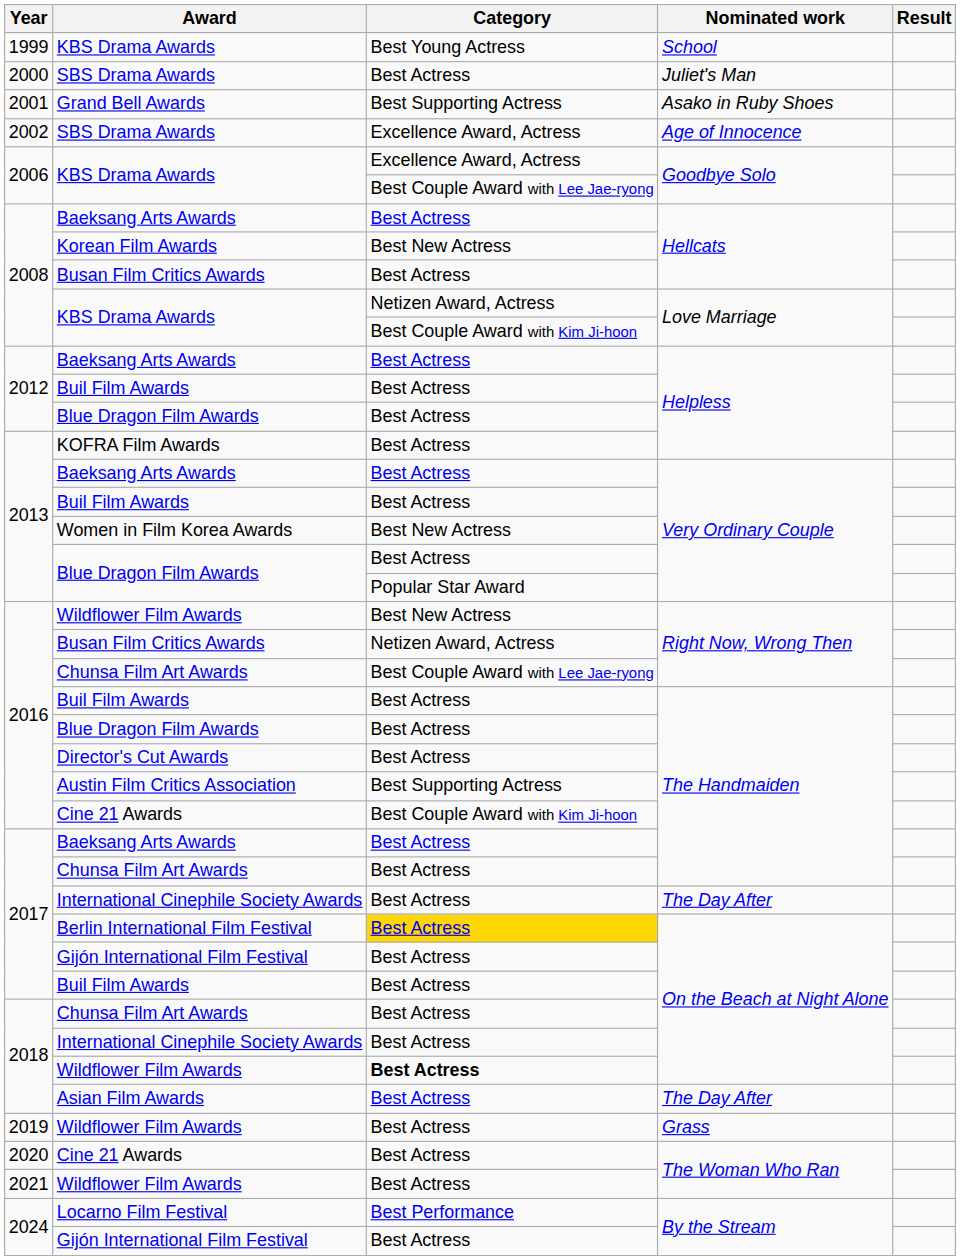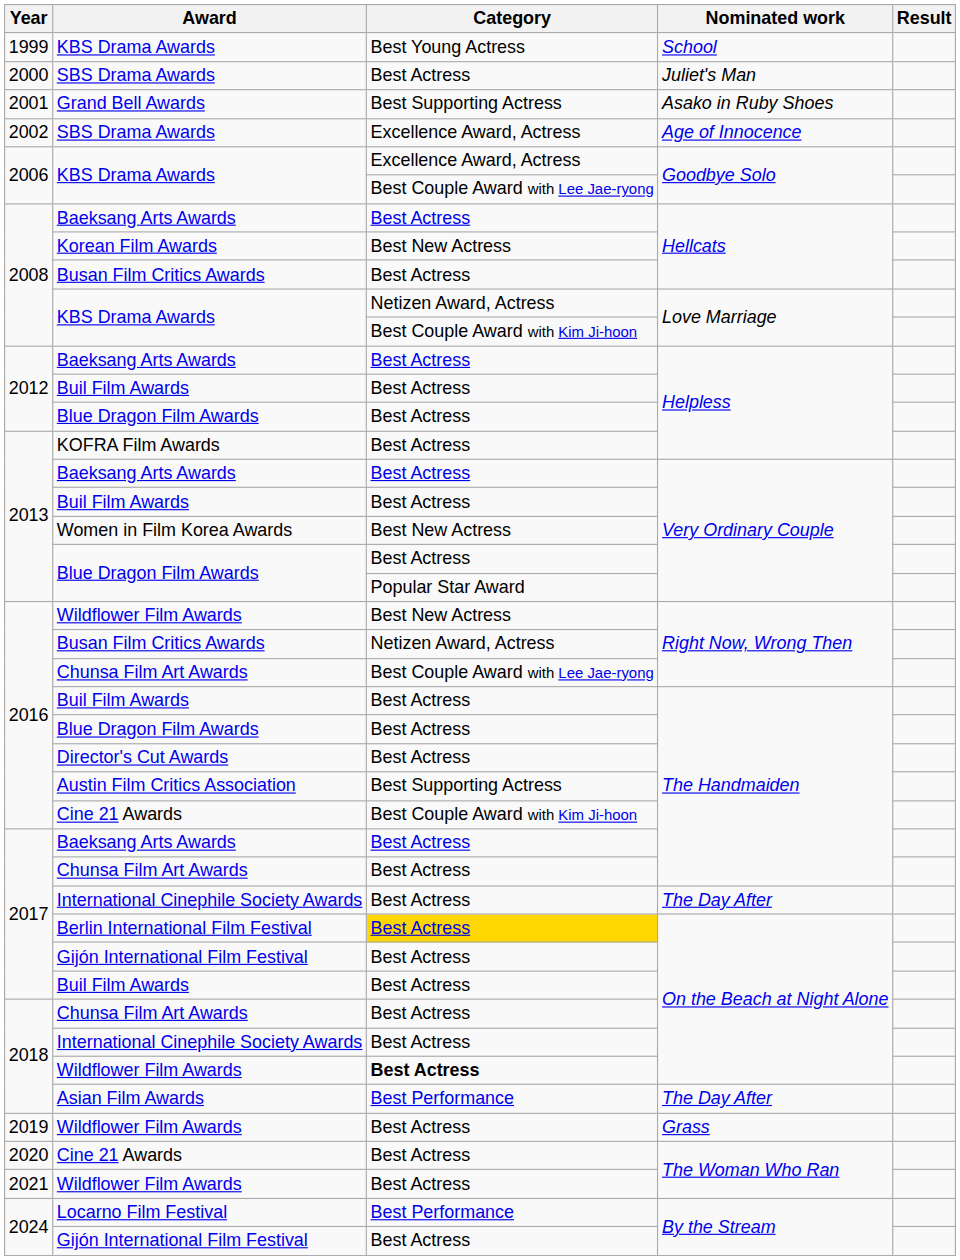 <table class="wikitable sortable">
 <tr>
 <th>Year</th>
 <th>Award</th>
 <th>Category</th>
 <th>Nominated work</th>
 <th>Result</th>
 </tr>
 <tr>
 <td>1999</td>
 <td><a href='#'>KBS Drama Awards</a></td>
 <td>Best Young Actress</td>
 <td><a href='#'><em>School</em></a></td>
 <td></td>
 </tr>
 <tr>
 <td>2000</td>
 <td rowspan="1"><a href='#'>SBS Drama Awards</a></td>
 <td>Best Actress</td>
 <td><em>Juliet's Man</em></td>
 <td></td>
 </tr>
 <tr>
 <td>2001</td>
 <td rowspan="1"><a href='#'>Grand Bell Awards</a></td>
 <td>Best Supporting Actress</td>
 <td><em>Asako in Ruby Shoes</em></td>
 <td></td>
 </tr>
 <tr>
 <td>2002</td>
 <td rowspan="1"><a href='#'>SBS Drama Awards</a></td>
 <td>Excellence Award, Actress</td>
 <td><em><a href='#'>Age of Innocence</a></em></td>
 <td></td>
 </tr>
 <tr>
 <td rowspan=2>2006</td>
 <td rowspan=2><a href='#'>KBS Drama Awards</a></td>
 <td>Excellence Award, Actress</td>
 <td rowspan=2><em><a href='#'>Goodbye Solo</a></em></td>
 <td></td>
 </tr>
 <tr>
 <td>Best Couple Award <small>with <a href='#'>Lee Jae-ryong</a></small></td>
 <td></td>
 </tr>
 <tr>
 <td rowspan=5>2008</td>
 <td><a href='#'>Baeksang Arts Awards</a></td>
 <td><a href='#'>Best Actress</a></td>
 <td rowspan=3><em><a href='#'>Hellcats</a></em></td>
 <td></td>
 </tr>
 <tr>
 <td><a href='#'>Korean Film Awards</a></td>
 <td>Best New Actress</td>
 <td></td>
 </tr>
 <tr>
 <td><a href='#'>Busan Film Critics Awards</a></td>
 <td>Best Actress</td>
 <td></td>
 </tr>
 <tr>
 <td rowspan=2><a href='#'>KBS Drama Awards</a></td>
 <td>Netizen Award, Actress</td>
 <td rowspan=2><em>Love Marriage</em></td>
 <td></td>
 </tr>
 <tr>
 <td>Best Couple Award <small>with <a href='#'>Kim Ji-hoon</a></small></td>
 <td></td>
 </tr>
 <tr>
 <td rowspan="3">2012</td>
 <td><a href='#'>Baeksang Arts Awards</a></td>
 <td><a href='#'>Best Actress</a></td>
 <td rowspan="4"><a href='#'><em>Helpless</em></a></td>
 <td></td>
 </tr>
 <tr>
 <td><a href='#'>Buil Film Awards</a></td>
 <td>Best Actress</td>
 <td></td>
 </tr>
 <tr>
 <td><a href='#'>Blue Dragon Film Awards</a></td>
 <td>Best Actress</td>
 <td></td>
 </tr>
 <tr>
 <td rowspan="6">2013</td>
 <td>KOFRA Film Awards</td>
 <td>Best Actress</td>
 <td></td>
 </tr>
 <tr>
 <td><a href='#'>Baeksang Arts Awards</a></td>
 <td><a href='#'>Best Actress</a></td>
 <td rowspan="5"><em><a href='#'>Very Ordinary Couple</a></em></td>
 <td></td>
 </tr>
 <tr>
 <td><a href='#'>Buil Film Awards</a></td>
 <td>Best Actress</td>
 <td></td>
 </tr>
 <tr>
 <td>Women in Film Korea Awards</td>
 <td>Best New Actress</td>
 <td></td>
 </tr>
 <tr>
 <td rowspan="2"><a href='#'>Blue Dragon Film Awards</a></td>
 <td>Best Actress</td>
 <td></td>
 </tr>
 <tr>
 <td>Popular Star Award</td>
 <td></td>
 </tr>
 <tr>
 <td rowspan="8">2016</td>
 <td><a href='#'>Wildflower Film Awards</a></td>
 <td>Best New Actress</td>
 <td rowspan="3"><em><a href='#'>Right Now, Wrong Then</a></em></td>
 <td></td>
 </tr>
 <tr>
 <td><a href='#'>Busan Film Critics Awards</a></td>
 <td>Netizen Award, Actress</td>
 <td></td>
 </tr>
 <tr>
 <td><a href='#'>Chunsa Film Art Awards</a></td>
 <td>Best Couple Award <small>with <a href='#'>Lee Jae-ryong</a></small></td>
 <td></td>
 </tr>
 <tr>
 <td><a href='#'>Buil Film Awards</a></td>
 <td>Best Actress</td>
 <td rowspan="7"><em><a href='#'>The Handmaiden</a></em></td>
 <td></td>
 </tr>
 <tr>
 <td><a href='#'>Blue Dragon Film Awards</a></td>
 <td>Best Actress</td>
 <td></td>
 </tr>
 <tr>
 <td><a href='#'>Director's Cut Awards</a></td>
 <td>Best Actress</td>
 <td></td>
 </tr>
 <tr>
 <td><a href='#'>Austin Film Critics Association</a></td>
 <td>Best Supporting Actress</td>
 <td></td>
 </tr>
 <tr>
 <td><a href='#'>Cine 21</a> Awards</td>
 <td>Best Couple Award <small>with <a href='#'>Kim Ji-hoon</a></small></td>
 <td></td>
 </tr>
 <tr>
 <td rowspan="6">2017</td>
 <td><a href='#'>Baeksang Arts Awards</a></td>
 <td><a href='#'>Best Actress</a></td>
 <td></td>
 </tr>
 <tr>
 <td><a href='#'>Chunsa Film Art Awards</a></td>
 <td>Best Actress</td>
 <td></td>
 </tr>
 <tr>
 <td><a href='#'>International Cinephile Society Awards</a></td>
 <td>Best Actress</td>
 <td><a href='#'><em>The Day After</em></a></td>
 <td></td>
 </tr>
 <tr>
 <td><a href='#'>Berlin International Film Festival</a></td>
 <td style="background: gold;"><a href='#'>Best Actress</a></td>
 <td rowspan="6"><em><a href='#'>On the Beach at Night Alone</a></em></td>
 <td></td>
 </tr>
 <tr>
 <td><a href='#'>Gijón International Film Festival</a></td>
 <td>Best Actress</td>
 <td></td>
 </tr>
 <tr>
 <td><a href='#'>Buil Film Awards</a></td>
 <td>Best Actress</td>
 <td></td>
 </tr>
 <tr>
 <td rowspan="4">2018</td>
 <td><a href='#'>Chunsa Film Art Awards</a></td>
 <td>Best Actress</td>
 <td></td>
 </tr>
 <tr>
 <td><a href='#'>International Cinephile Society Awards</a></td>
 <td>Best Actress</td>
 <td></td>
 </tr>
 <tr>
 <td><a href='#'>Wildflower Film Awards</a></td>
 <td><strong>Best Actress</strong></td>
 <td></td>
 </tr>
 <tr>
 <td><a href='#'>Asian Film Awards</a></td>
-<td><a href='#'>Best Actress</a></td>
+<td><a href='#'>Best Performance</a></td>
 <td><a href='#'><em>The Day After</em></a></td>
 <td></td>
 </tr>
 <tr>
 <td>2019</td>
 <td><a href='#'>Wildflower Film Awards</a></td>
 <td>Best Actress</td>
 <td><em><a href='#'>Grass</a></em></td>
 <td></td>
 </tr>
 <tr>
 <td>2020</td>
 <td><a href='#'>Cine 21</a> Awards</td>
 <td>Best Actress</td>
 <td rowspan="2"><em><a href='#'>The Woman Who Ran</a></em></td>
 <td></td>
 </tr>
 <tr>
 <td>2021</td>
 <td><a href='#'>Wildflower Film Awards</a></td>
 <td>Best Actress</td>
 <td></td>
 </tr>
 <tr>
 <td rowspan="2">2024</td>
 <td><a href='#'>Locarno Film Festival</a></td>
 <td><a href='#'>Best Performance</a></td>
 <td rowspan="2"><em><a href='#'>By the Stream</a></em></td>
 <td></td>
 </tr>
 <tr>
 <td><a href='#'>Gijón International Film Festival</a></td>
 <td>Best Actress</td>
 <td></td>
 </tr>
 </table>
